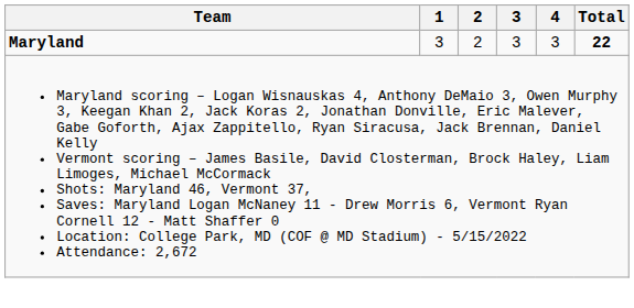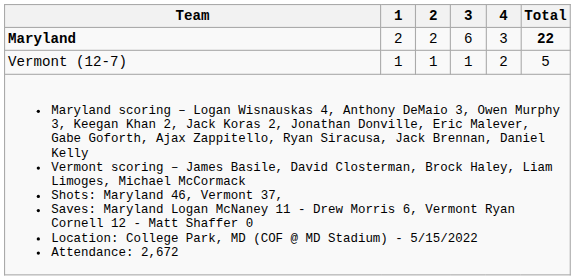 <table class="wikitable" style="text-align:center; max-width:40em">
 <tr>
 <th>Team</th>
 <th style="width:2em">1</th>
 <th style="width:2em">2</th>
 <th style="width:2em">3</th>
 <th style="width:2em">4</th>
 <th style="width:2em">Total</th>
 </tr>
 <tr>
 <td style="text-align:left"><strong>Maryland</strong></td>
-<td>3</td>
 <td>2</td>
-<td>3</td>
+<td>2</td>
+<td>6</td>
 <td>3</td>
 <td><strong>22</strong></td>
+</tr>
+<tr>
+<td style="text-align:left">Vermont (12-7)</td>
+<td>1</td>
+<td>1</td>
+<td>1</td>
+<td>2</td>
+<td>5</td>
 </tr>
 <tr>
 <td colspan=6 style="text-align:left; font-size:88%;"><br><ul><li>Maryland scoring – Logan Wisnauskas 4, Anthony DeMaio 3, Owen Murphy 3, Keegan Khan 2, Jack Koras 2, Jonathan Donville, Eric Malever, Gabe Goforth, Ajax Zappitello, Ryan Siracusa, Jack Brennan, Daniel Kelly</li><li>Vermont scoring –  James Basile, David Closterman, Brock Haley, Liam Limoges, Michael McCormack</li><li>Shots: Maryland 46, Vermont 37,</li><li>Saves: Maryland Logan McNaney 11 - Drew Morris 6, Vermont Ryan Cornell 12 - Matt Shaffer 0</li><li>Location: College Park, MD (COF @ MD Stadium) - 5/15/2022</li><li>Attendance: 2,672</li></ul></td>
 </tr>
 </table>
